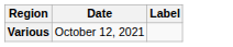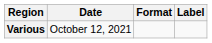 <table class="wikitable plainrowheaders">
 <tr>
 <th>Region</th>
 <th>Date</th>
+<th>Format</th>
 <th>Label</th>
 </tr>
 <tr>
 <th scope="row">Various</th>
 <td>October 12, 2021</td>
 <td></td>
+<td></td>
 </tr>
 </table>
